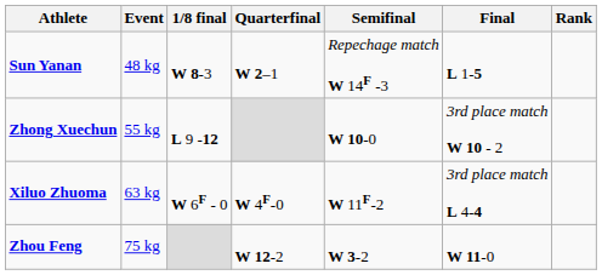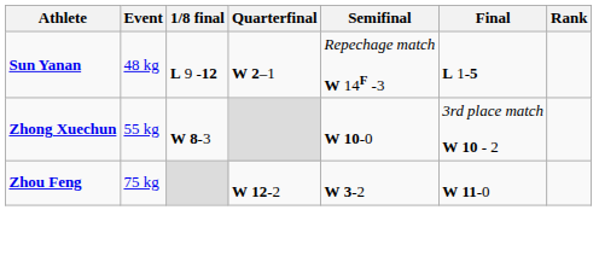 <table class="wikitable" style="text-align:left; font-size:90%">
 <tr>
 <th>Athlete</th>
 <th>Event</th>
 <th>1/8 final</th>
 <th>Quarterfinal</th>
 <th>Semifinal</th>
 <th>Final</th>
 <th>Rank</th>
 </tr>
 <tr>
 <td><strong><a href='#'>Sun Yanan</a></strong></td>
 <td><a href='#'>48 kg</a></td>
-<td><br><strong>W</strong> <strong>8</strong>-3</td>
+<td><br><strong>L</strong> 9 -<strong>12</strong></td>
 <td><br><strong>W</strong> <strong>2</strong>–1</td>
 <td><em> Repechage match</em><br><br><strong>W</strong> 14<sup><strong>F</strong></sup> -3</td>
 <td><br><strong>L</strong> 1-<strong>5</strong></td>
 <td align=center></td>
 </tr>
 <tr>
 <td><strong><a href='#'>Zhong Xuechun</a></strong></td>
 <td><a href='#'>55 kg</a></td>
-<td><br><strong>L</strong> 9 -<strong>12</strong></td>
+<td><br><strong>W</strong> <strong>8</strong>-3</td>
 <td style="background:#dcdcdc;"></td>
 <td><br><strong>W</strong> <strong>10</strong>-0</td>
 <td><em> 3rd place match</em><br><br><strong>W</strong> <strong>10</strong> - 2</td>
-<td align=center></td>
-</tr>
-<tr>
-<td><strong><a href='#'>Xiluo Zhuoma</a></strong></td>
-<td><a href='#'>63 kg</a></td>
-<td><br><strong>W</strong> 6<sup><strong>F</strong></sup> - 0</td>
-<td><br><strong>W</strong> 4<sup><strong>F</strong></sup>-0</td>
-<td><br><strong>W</strong> 11<sup><strong>F</strong></sup>-2</td>
-<td><em> 3rd place match</em><br><br><strong>L</strong> 4-<strong>4</strong></td>
 <td align=center></td>
 </tr>
 <tr>
 <td><strong><a href='#'>Zhou Feng</a></strong></td>
 <td><a href='#'>75 kg</a></td>
 <td style="background:#dcdcdc;"></td>
 <td><br><strong>W</strong> <strong>12</strong>-2</td>
 <td><br><strong>W</strong> <strong>3</strong>-2</td>
 <td><br><strong>W</strong> <strong>11</strong>-0</td>
 <td align=center></td>
 </tr>
 </table>
